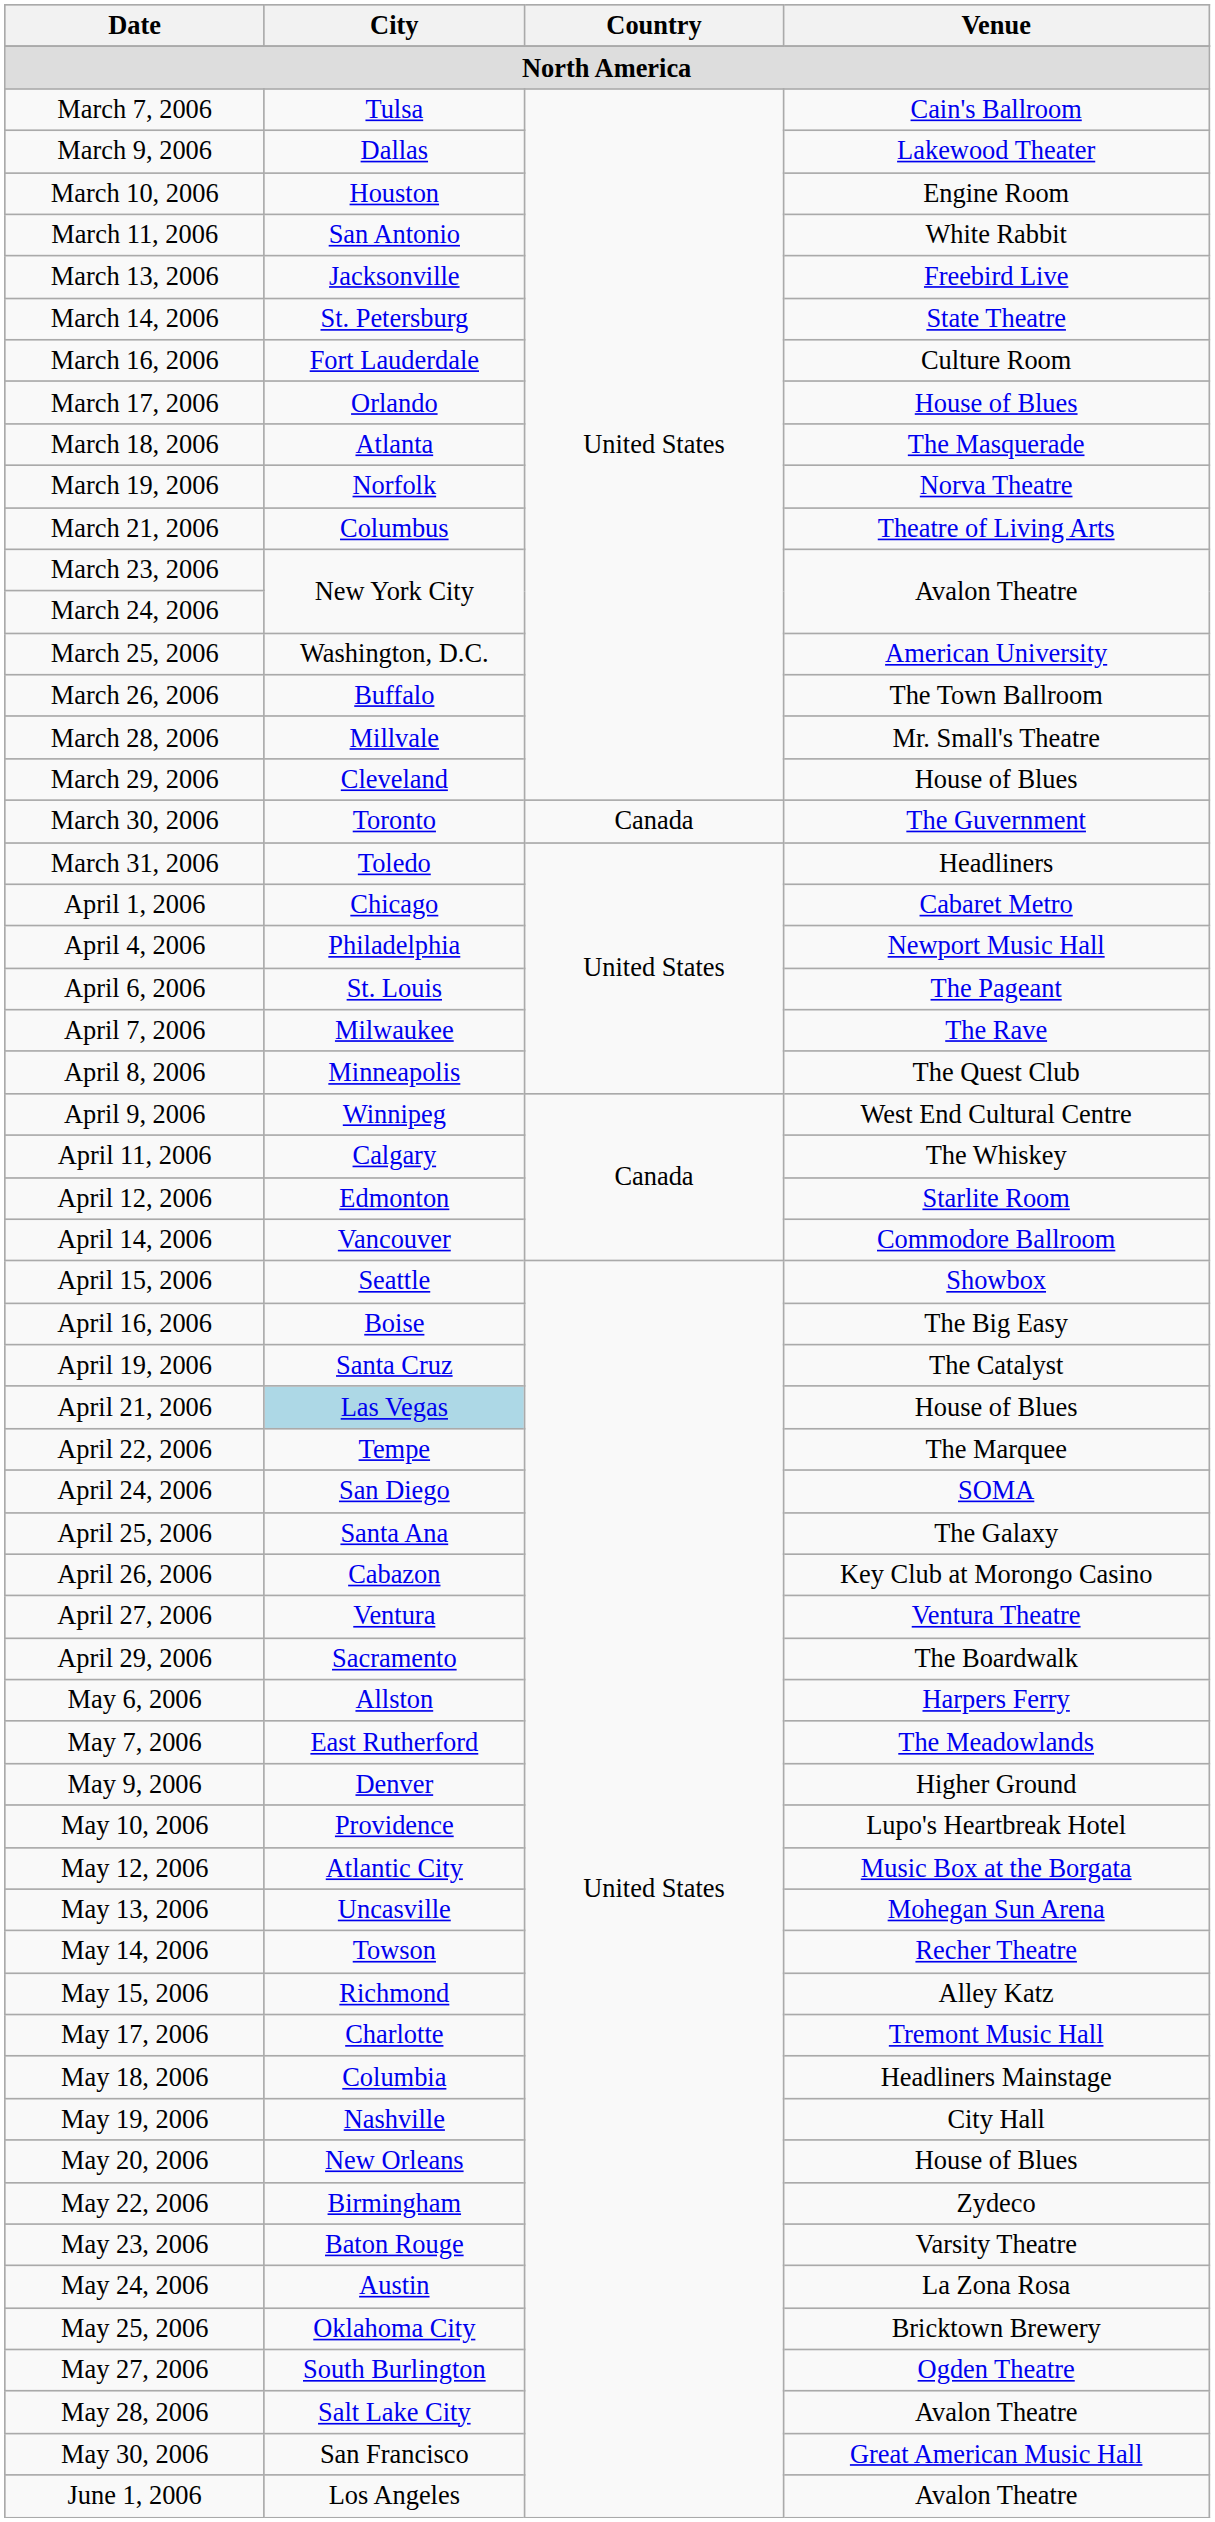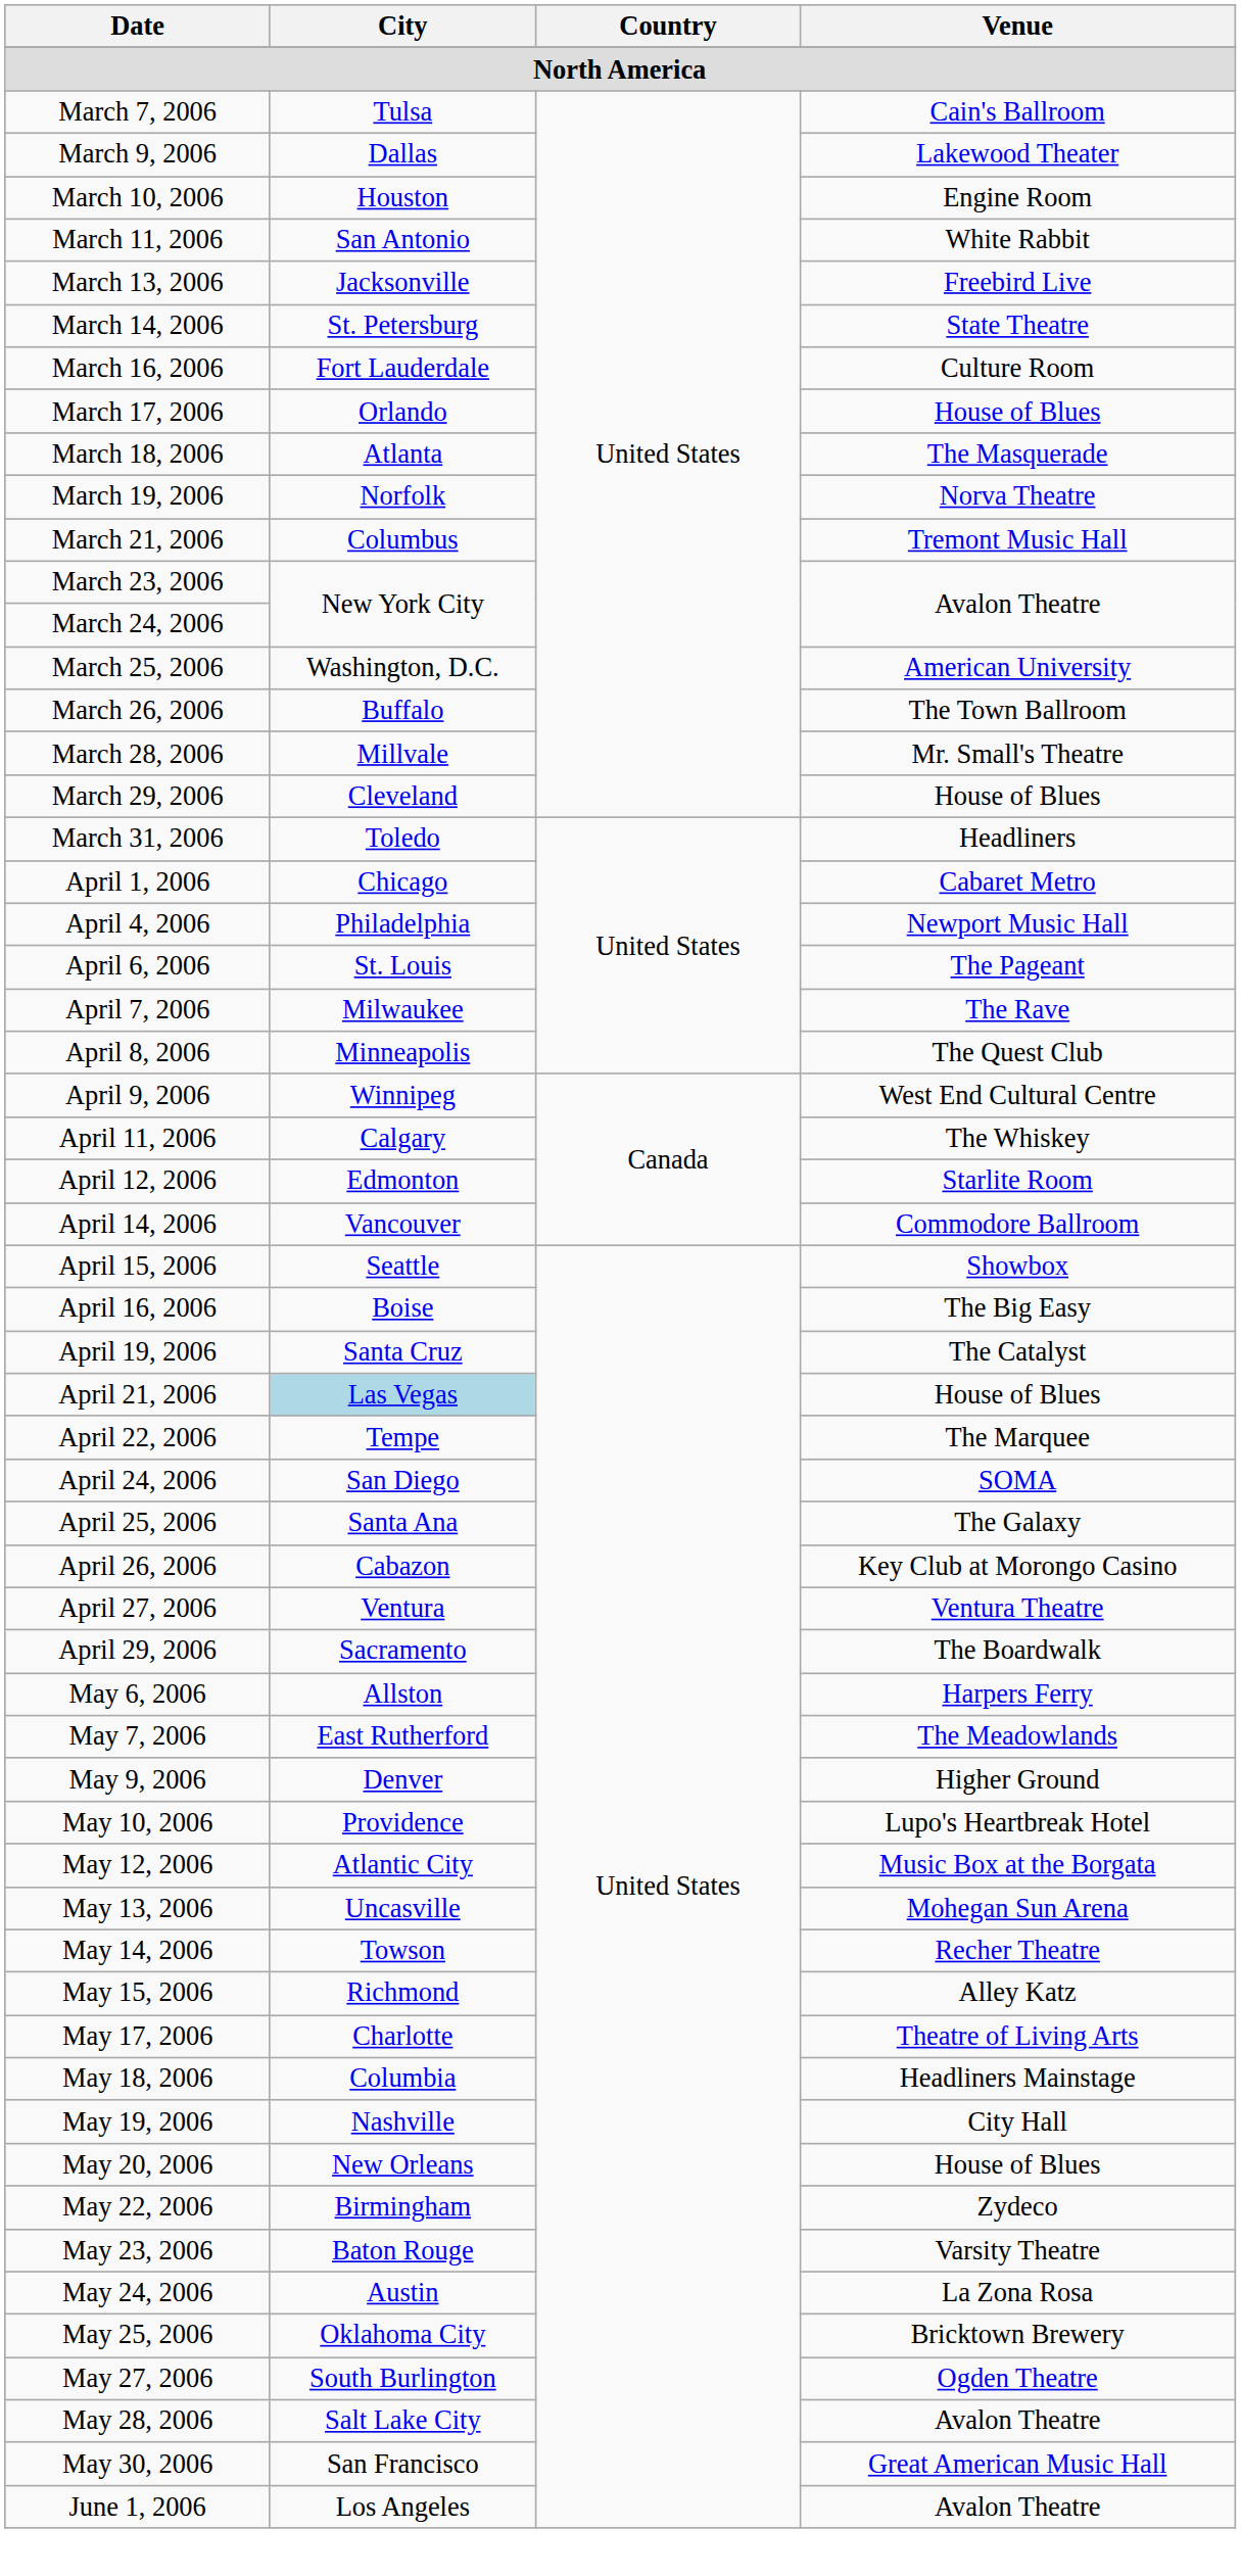 <table class="wikitable" style="text-align:center;">
 <tr>
 <th width="150">Date</th>
 <th width="150">City</th>
 <th width="150">Country</th>
 <th width="250">Venue</th>
 </tr>
 <tr>
 </tr>
 <tr bgcolor="#DDDDDD">
 <td colspan="4"><strong>North America</strong></td>
 </tr>
 <tr>
 <td>March 7, 2006</td>
 <td><a href='#'>Tulsa</a></td>
 <td rowspan="17">United States</td>
 <td><a href='#'>Cain's Ballroom</a></td>
 </tr>
 <tr>
 <td>March 9, 2006</td>
 <td><a href='#'>Dallas</a></td>
 <td><a href='#'>Lakewood Theater</a></td>
 </tr>
 <tr>
 <td>March 10, 2006</td>
 <td><a href='#'>Houston</a></td>
 <td>Engine Room</td>
 </tr>
 <tr>
 <td>March 11, 2006</td>
 <td><a href='#'>San Antonio</a></td>
 <td>White Rabbit</td>
 </tr>
 <tr>
 <td>March 13, 2006</td>
 <td><a href='#'>Jacksonville</a></td>
 <td><a href='#'>Freebird Live</a></td>
 </tr>
 <tr>
 <td>March 14, 2006</td>
 <td><a href='#'>St. Petersburg</a></td>
 <td><a href='#'>State Theatre</a></td>
 </tr>
 <tr>
 <td>March 16, 2006</td>
 <td><a href='#'>Fort Lauderdale</a></td>
 <td>Culture Room</td>
 </tr>
 <tr>
 <td>March 17, 2006</td>
 <td><a href='#'>Orlando</a></td>
 <td><a href='#'>House of Blues</a></td>
 </tr>
 <tr>
 <td>March 18, 2006</td>
 <td><a href='#'>Atlanta</a></td>
 <td><a href='#'>The Masquerade</a></td>
 </tr>
 <tr>
 <td>March 19, 2006</td>
 <td><a href='#'>Norfolk</a></td>
 <td><a href='#'>Norva Theatre</a></td>
 </tr>
 <tr>
 <td>March 21, 2006</td>
 <td><a href='#'>Columbus</a></td>
-<td><a href='#'>Theatre of Living Arts</a></td>
+<td><a href='#'>Tremont Music Hall</a></td>
 </tr>
 <tr>
 <td>March 23, 2006</td>
 <td rowspan="2">New York City</td>
 <td rowspan="2">Avalon Theatre</td>
 </tr>
 <tr>
 <td>March 24, 2006</td>
 </tr>
 <tr>
 <td>March 25, 2006</td>
 <td>Washington, D.C.</td>
 <td><a href='#'>American University</a></td>
 </tr>
 <tr>
 <td>March 26, 2006</td>
 <td><a href='#'>Buffalo</a></td>
 <td>The Town Ballroom</td>
 </tr>
 <tr>
 <td>March 28, 2006</td>
 <td><a href='#'>Millvale</a></td>
 <td>Mr. Small's Theatre</td>
 </tr>
 <tr>
 <td>March 29, 2006</td>
 <td><a href='#'>Cleveland</a></td>
 <td>House of Blues</td>
-</tr>
-<tr>
-<td>March 30, 2006</td>
-<td><a href='#'>Toronto</a></td>
-<td>Canada</td>
-<td><a href='#'>The Guvernment</a></td>
 </tr>
 <tr>
 <td>March 31, 2006</td>
 <td><a href='#'>Toledo</a></td>
 <td rowspan="6">United States</td>
 <td>Headliners</td>
 </tr>
 <tr>
 <td>April 1, 2006</td>
 <td><a href='#'>Chicago</a></td>
 <td><a href='#'>Cabaret Metro</a></td>
 </tr>
 <tr>
 <td>April 4, 2006</td>
 <td><a href='#'>Philadelphia</a></td>
 <td><a href='#'>Newport Music Hall</a></td>
 </tr>
 <tr>
 <td>April 6, 2006</td>
 <td><a href='#'>St. Louis</a></td>
 <td><a href='#'>The Pageant</a></td>
 </tr>
 <tr>
 <td>April 7, 2006</td>
 <td><a href='#'>Milwaukee</a></td>
 <td><a href='#'>The Rave</a></td>
 </tr>
 <tr>
 <td>April 8, 2006</td>
 <td><a href='#'>Minneapolis</a></td>
 <td>The Quest Club</td>
 </tr>
 <tr>
 <td>April 9, 2006</td>
 <td><a href='#'>Winnipeg</a></td>
 <td rowspan="4">Canada</td>
 <td>West End Cultural Centre</td>
 </tr>
 <tr>
 <td>April 11, 2006</td>
 <td><a href='#'>Calgary</a></td>
 <td>The Whiskey</td>
 </tr>
 <tr>
 <td>April 12, 2006</td>
 <td><a href='#'>Edmonton</a></td>
 <td><a href='#'>Starlite Room</a></td>
 </tr>
 <tr>
 <td>April 14, 2006</td>
 <td><a href='#'>Vancouver</a></td>
 <td><a href='#'>Commodore Ballroom</a></td>
 </tr>
 <tr>
 <td>April 15, 2006</td>
 <td><a href='#'>Seattle</a></td>
 <td rowspan="30">United States</td>
 <td><a href='#'>Showbox</a></td>
 </tr>
 <tr>
 <td>April 16, 2006</td>
 <td><a href='#'>Boise</a></td>
 <td>The Big Easy</td>
 </tr>
 <tr>
 <td>April 19, 2006</td>
 <td><a href='#'>Santa Cruz</a></td>
 <td>The Catalyst</td>
 </tr>
 <tr>
 <td>April 21, 2006</td>
 <td style="background: lightblue;"><a href='#'>Las Vegas</a></td>
 <td>House of Blues</td>
 </tr>
 <tr>
 <td>April 22, 2006</td>
 <td><a href='#'>Tempe</a></td>
 <td>The Marquee</td>
 </tr>
 <tr>
 <td>April 24, 2006</td>
 <td><a href='#'>San Diego</a></td>
 <td><a href='#'>SOMA</a></td>
 </tr>
 <tr>
 <td>April 25, 2006</td>
 <td><a href='#'>Santa Ana</a></td>
 <td>The Galaxy</td>
 </tr>
 <tr>
 <td>April 26, 2006</td>
 <td><a href='#'>Cabazon</a></td>
 <td>Key Club at Morongo Casino</td>
 </tr>
 <tr>
 <td>April 27, 2006</td>
 <td><a href='#'>Ventura</a></td>
 <td><a href='#'>Ventura Theatre</a></td>
 </tr>
 <tr>
 <td>April 29, 2006</td>
 <td><a href='#'>Sacramento</a></td>
 <td>The Boardwalk</td>
 </tr>
 <tr>
 <td>May 6, 2006</td>
 <td><a href='#'>Allston</a></td>
 <td><a href='#'>Harpers Ferry</a></td>
 </tr>
 <tr>
 <td>May 7, 2006</td>
 <td><a href='#'>East Rutherford</a></td>
 <td><a href='#'>The Meadowlands</a></td>
 </tr>
 <tr>
 <td>May 9, 2006</td>
 <td><a href='#'>Denver</a></td>
 <td>Higher Ground</td>
 </tr>
 <tr>
 <td>May 10, 2006</td>
 <td><a href='#'>Providence</a></td>
 <td>Lupo's Heartbreak Hotel</td>
 </tr>
 <tr>
 <td>May 12, 2006</td>
 <td><a href='#'>Atlantic City</a></td>
 <td><a href='#'>Music Box at the Borgata</a></td>
 </tr>
 <tr>
 <td>May 13, 2006</td>
 <td><a href='#'>Uncasville</a></td>
 <td><a href='#'>Mohegan Sun Arena</a></td>
 </tr>
 <tr>
 <td>May 14, 2006</td>
 <td><a href='#'>Towson</a></td>
 <td><a href='#'>Recher Theatre</a></td>
 </tr>
 <tr>
 <td>May 15, 2006</td>
 <td><a href='#'>Richmond</a></td>
 <td>Alley Katz</td>
 </tr>
 <tr>
 <td>May 17, 2006</td>
 <td><a href='#'>Charlotte</a></td>
-<td><a href='#'>Tremont Music Hall</a></td>
+<td><a href='#'>Theatre of Living Arts</a></td>
 </tr>
 <tr>
 <td>May 18, 2006</td>
 <td><a href='#'>Columbia</a></td>
 <td>Headliners Mainstage</td>
 </tr>
 <tr>
 <td>May 19, 2006</td>
 <td><a href='#'>Nashville</a></td>
 <td>City Hall</td>
 </tr>
 <tr>
 <td>May 20, 2006</td>
 <td><a href='#'>New Orleans</a></td>
 <td>House of Blues</td>
 </tr>
 <tr>
 <td>May 22, 2006</td>
 <td><a href='#'>Birmingham</a></td>
 <td>Zydeco</td>
 </tr>
 <tr>
 <td>May 23, 2006</td>
 <td><a href='#'>Baton Rouge</a></td>
 <td>Varsity Theatre</td>
 </tr>
 <tr>
 <td>May 24, 2006</td>
 <td><a href='#'>Austin</a></td>
 <td>La Zona Rosa</td>
 </tr>
 <tr>
 <td>May 25, 2006</td>
 <td><a href='#'>Oklahoma City</a></td>
 <td>Bricktown Brewery</td>
 </tr>
 <tr>
 <td>May 27, 2006</td>
 <td><a href='#'>South Burlington</a></td>
 <td><a href='#'>Ogden Theatre</a></td>
 </tr>
 <tr>
 <td>May 28, 2006</td>
 <td><a href='#'>Salt Lake City</a></td>
 <td>Avalon Theatre</td>
 </tr>
 <tr>
 <td>May 30, 2006</td>
 <td>San Francisco</td>
 <td><a href='#'>Great American Music Hall</a></td>
 </tr>
 <tr>
 <td>June 1, 2006</td>
 <td>Los Angeles</td>
 <td>Avalon Theatre</td>
 </tr>
 </table>
